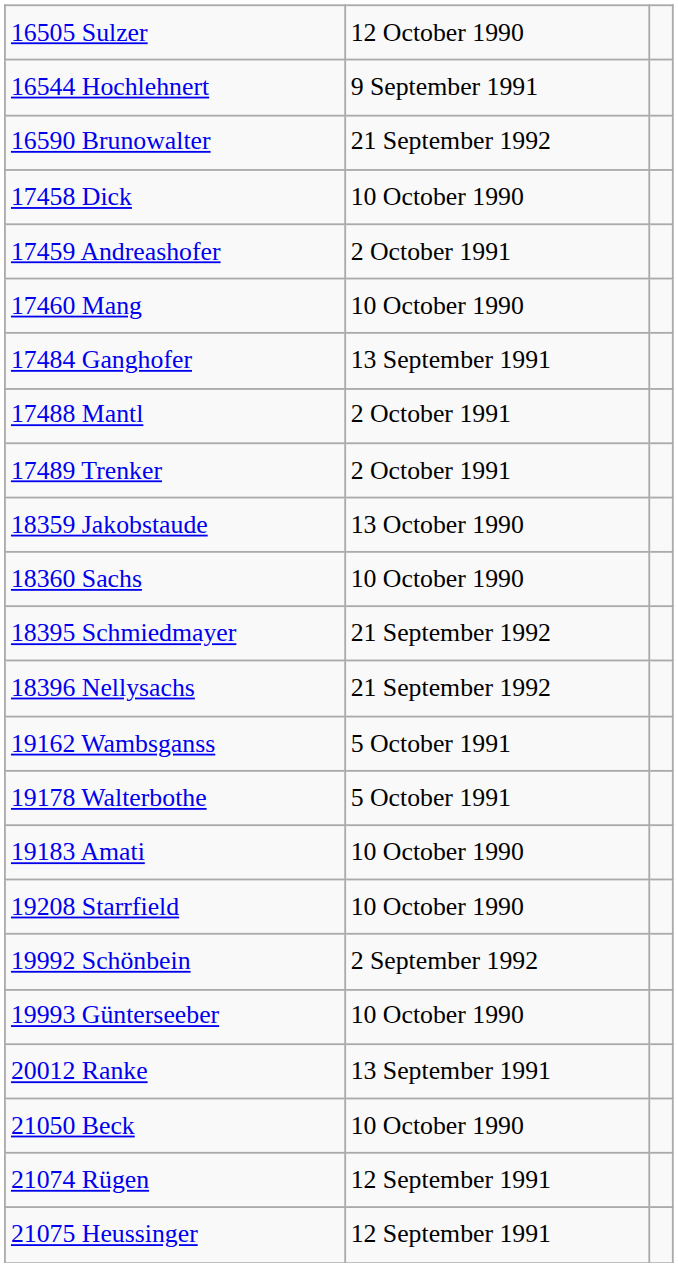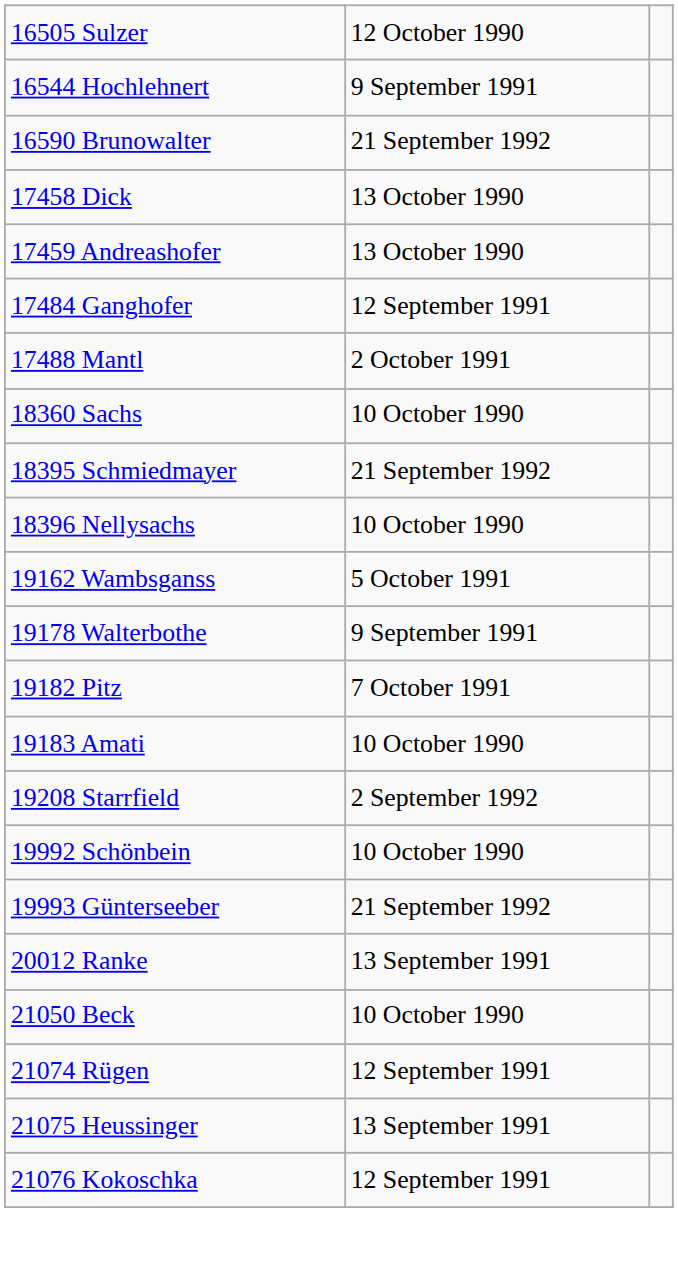 <table class="wikitable" style="font-size: 89%; float: left; width: 26em; margin-right: 1em; line-height: 1.65em">
 <tr>
 <td><a href='#'>16505 Sulzer</a></td>
 <td>12 October 1990</td>
 <td> </td>
 </tr>
 <tr>
 <td><a href='#'>16544 Hochlehnert</a></td>
 <td>9 September 1991</td>
 <td> </td>
 </tr>
 <tr>
 <td><a href='#'>16590 Brunowalter</a></td>
 <td>21 September 1992</td>
 <td> </td>
 </tr>
 <tr>
 <td><a href='#'>17458 Dick</a></td>
-<td>10 October 1990</td>
+<td>13 October 1990</td>
 <td> </td>
 </tr>
 <tr>
 <td><a href='#'>17459 Andreashofer</a></td>
-<td>2 October 1991</td>
-<td> </td>
-</tr>
-<tr>
-<td><a href='#'>17460 Mang</a></td>
-<td>10 October 1990</td>
+<td>13 October 1990</td>
 <td> </td>
 </tr>
 <tr>
 <td><a href='#'>17484 Ganghofer</a></td>
-<td>13 September 1991</td>
+<td>12 September 1991</td>
 <td> </td>
 </tr>
 <tr>
 <td><a href='#'>17488 Mantl</a></td>
 <td>2 October 1991</td>
-<td> </td>
-</tr>
-<tr>
-<td><a href='#'>17489 Trenker</a></td>
-<td>2 October 1991</td>
-<td> </td>
-</tr>
-<tr>
-<td><a href='#'>18359 Jakobstaude</a></td>
-<td>13 October 1990</td>
 <td> </td>
 </tr>
 <tr>
 <td><a href='#'>18360 Sachs</a></td>
 <td>10 October 1990</td>
 <td> </td>
 </tr>
 <tr>
 <td><a href='#'>18395 Schmiedmayer</a></td>
 <td>21 September 1992</td>
 <td> </td>
 </tr>
 <tr>
 <td><a href='#'>18396 Nellysachs</a></td>
-<td>21 September 1992</td>
+<td>10 October 1990</td>
 <td> </td>
 </tr>
 <tr>
 <td><a href='#'>19162 Wambsganss</a></td>
 <td>5 October 1991</td>
 <td> </td>
 </tr>
 <tr>
 <td><a href='#'>19178 Walterbothe</a></td>
-<td>5 October 1991</td>
+<td>9 September 1991</td>
+<td> </td>
+</tr>
+<tr>
+<td><a href='#'>19182 Pitz</a></td>
+<td>7 October 1991</td>
 <td> </td>
 </tr>
 <tr>
 <td><a href='#'>19183 Amati</a></td>
 <td>10 October 1990</td>
 <td> </td>
 </tr>
 <tr>
 <td><a href='#'>19208 Starrfield</a></td>
+<td>2 September 1992</td>
+<td> </td>
+</tr>
+<tr>
+<td><a href='#'>19992 Schönbein</a></td>
 <td>10 October 1990</td>
 <td> </td>
 </tr>
 <tr>
-<td><a href='#'>19992 Schönbein</a></td>
-<td>2 September 1992</td>
-<td> </td>
-</tr>
-<tr>
 <td><a href='#'>19993 Günterseeber</a></td>
-<td>10 October 1990</td>
+<td>21 September 1992</td>
 <td> </td>
 </tr>
 <tr>
 <td><a href='#'>20012 Ranke</a></td>
 <td>13 September 1991</td>
 <td> </td>
 </tr>
 <tr>
 <td><a href='#'>21050 Beck</a></td>
 <td>10 October 1990</td>
 <td> </td>
 </tr>
 <tr>
 <td><a href='#'>21074 Rügen</a></td>
 <td>12 September 1991</td>
 <td> </td>
 </tr>
 <tr>
 <td><a href='#'>21075 Heussinger</a></td>
+<td>13 September 1991</td>
+<td> </td>
+</tr>
+<tr>
+<td><a href='#'>21076 Kokoschka</a></td>
 <td>12 September 1991</td>
 <td> </td>
 </tr>
 </table>
